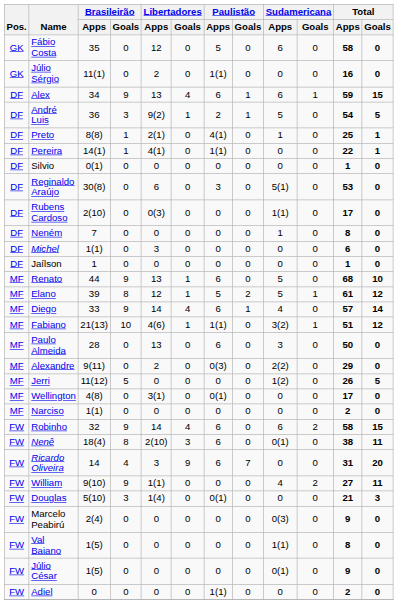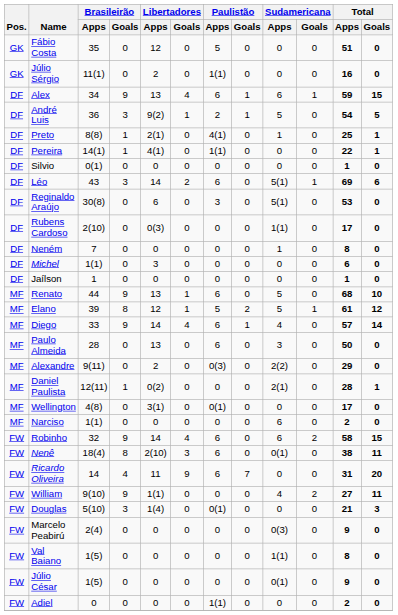 <table class="wikitable" style="text-align:center">
 <tr>
 <th rowspan="2" style="vertical-align:bottom;">Pos.</th>
 <th rowspan="2" style="vertical-align:bottom;">Name</th>
 <th colspan="2" style="width:85px;"><a href='#'>Brasileirão</a></th>
 <th colspan="2" style="width:85px;"><a href='#'>Libertadores</a></th>
 <th colspan="2" style="width:85px;"><a href='#'>Paulistão</a></th>
 <th colspan="2" style="width:85px;"><a href='#'>Sudamericana</a></th>
 <th colspan="2" style="width:85px;">Total</th>
 </tr>
 <tr>
 <th>Apps</th>
 <th>Goals</th>
 <th>Apps</th>
 <th>Goals</th>
 <th>Apps</th>
 <th>Goals</th>
 <th>Apps</th>
 <th>Goals</th>
 <th>Apps</th>
 <th>Goals</th>
 </tr>
 <tr>
 <td align=center><a href='#'>GK</a></td>
 <td align="left"> <a href='#'>Fábio Costa</a></td>
 <td align=center>35</td>
 <td align=center>0</td>
 <td align=center>12</td>
 <td align=center>0</td>
 <td align=center>5</td>
 <td align=center>0</td>
-<td align=center>6</td>
 <td align=center>0</td>
-<td align=center><strong>58</strong></td>
+<td align=center>0</td>
+<td align=center><strong>51</strong></td>
 <td align=center><strong>0</strong></td>
 </tr>
 <tr>
 <td align=center><a href='#'>GK</a></td>
 <td align="left"> <a href='#'>Júlio Sérgio</a></td>
 <td align=center>11(1)</td>
 <td align=center>0</td>
 <td align=center>2</td>
 <td align=center>0</td>
 <td align=center>1(1)</td>
 <td align=center>0</td>
 <td align=center>0</td>
 <td align=center>0</td>
 <td align=center><strong>16</strong></td>
 <td align=center><strong>0</strong></td>
 </tr>
 <tr>
 <td align=center><a href='#'>DF</a></td>
 <td align="left"> <a href='#'>Alex</a></td>
 <td align=center>34</td>
 <td align=center>9</td>
 <td align=center>13</td>
 <td align=center>4</td>
 <td align=center>6</td>
 <td align=center>1</td>
 <td align=center>6</td>
 <td align=center>1</td>
 <td align=center><strong>59</strong></td>
 <td align=center><strong>15</strong></td>
 </tr>
 <tr>
 <td align=center><a href='#'>DF</a></td>
 <td align="left"> <a href='#'>André Luis</a></td>
 <td align=center>36</td>
 <td align=center>3</td>
 <td align=center>9(2)</td>
 <td align=center>1</td>
 <td align=center>2</td>
 <td align=center>1</td>
 <td align=center>5</td>
 <td align=center>0</td>
 <td align=center><strong>54</strong></td>
 <td align=center><strong>5</strong></td>
 </tr>
 <tr>
 <td align=center><a href='#'>DF</a></td>
 <td align="left"> <a href='#'>Preto</a></td>
 <td align=center>8(8)</td>
 <td align=center>1</td>
 <td align=center>2(1)</td>
 <td align=center>0</td>
 <td align=center>4(1)</td>
 <td align=center>0</td>
 <td align=center>1</td>
 <td align=center>0</td>
 <td align=center><strong>25</strong></td>
 <td align=center><strong>1</strong></td>
 </tr>
 <tr>
 <td align=center><a href='#'>DF</a></td>
 <td align="left"> <a href='#'>Pereira</a></td>
 <td align=center>14(1)</td>
 <td align=center>1</td>
 <td align=center>4(1)</td>
 <td align=center>0</td>
 <td align=center>1(1)</td>
 <td align=center>0</td>
 <td align=center>0</td>
 <td align=center>0</td>
 <td align=center><strong>22</strong></td>
 <td align=center><strong>1</strong></td>
 </tr>
 <tr>
 <td align=center><a href='#'>DF</a></td>
 <td align="left"> Silvio</td>
 <td align=center>0(1)</td>
 <td align=center>0</td>
 <td align=center>0</td>
 <td align=center>0</td>
 <td align=center>0</td>
 <td align=center>0</td>
 <td align=center>0</td>
 <td align=center>0</td>
 <td align=center><strong>1</strong></td>
 <td align=center><strong>0</strong></td>
+</tr>
+<tr>
+<td align=center><a href='#'>DF</a></td>
+<td align="left"> <a href='#'>Léo</a></td>
+<td align=center>43</td>
+<td align=center>3</td>
+<td align=center>14</td>
+<td align=center>2</td>
+<td align=center>6</td>
+<td align=center>0</td>
+<td align=center>5(1)</td>
+<td align=center>1</td>
+<td align=center><strong>69</strong></td>
+<td align=center><strong>6</strong></td>
 </tr>
 <tr>
 <td align=center><a href='#'>DF</a></td>
 <td align="left"> <a href='#'>Reginaldo Araújo</a></td>
 <td align=center>30(8)</td>
 <td align=center>0</td>
 <td align=center>6</td>
 <td align=center>0</td>
 <td align=center>3</td>
 <td align=center>0</td>
 <td align=center>5(1)</td>
 <td align=center>0</td>
 <td align=center><strong>53</strong></td>
 <td align=center><strong>0</strong></td>
 </tr>
 <tr>
 <td align=center><a href='#'>DF</a></td>
 <td align="left"> <a href='#'>Rubens Cardoso</a></td>
 <td align=center>2(10)</td>
 <td align=center>0</td>
 <td align=center>0(3)</td>
 <td align=center>0</td>
 <td align=center>0</td>
 <td align=center>0</td>
 <td align=center>1(1)</td>
 <td align=center>0</td>
 <td align=center><strong>17</strong></td>
 <td align=center><strong>0</strong></td>
 </tr>
 <tr>
 <td align=center><a href='#'>DF</a></td>
 <td align="left"> <a href='#'>Neném</a></td>
 <td align=center>7</td>
 <td align=center>0</td>
 <td align=center>0</td>
 <td align=center>0</td>
 <td align=center>0</td>
 <td align=center>0</td>
 <td align=center>1</td>
 <td align=center>0</td>
 <td align=center><strong>8</strong></td>
 <td align=center><strong>0</strong></td>
 </tr>
 <tr>
 <td align=center><a href='#'>DF</a></td>
 <td align="left"> <em><a href='#'>Michel</a></em></td>
 <td align=center>1(1)</td>
 <td align=center>0</td>
 <td align=center>3</td>
 <td align=center>0</td>
 <td align=center>0</td>
 <td align=center>0</td>
 <td align=center>0</td>
 <td align=center>0</td>
 <td align=center><strong>6</strong></td>
 <td align=center><strong>0</strong></td>
 </tr>
 <tr>
 <td align=center><a href='#'>DF</a></td>
 <td align="left"> Jaílson</td>
 <td align=center>1</td>
 <td align=center>0</td>
 <td align=center>0</td>
 <td align=center>0</td>
 <td align=center>0</td>
 <td align=center>0</td>
 <td align=center>0</td>
 <td align=center>0</td>
 <td align=center><strong>1</strong></td>
 <td align=center><strong>0</strong></td>
 </tr>
 <tr>
 <td align=center><a href='#'>MF</a></td>
 <td align="left"> <a href='#'>Renato</a></td>
 <td align=center>44</td>
 <td align=center>9</td>
 <td align=center>13</td>
 <td align=center>1</td>
 <td align=center>6</td>
 <td align=center>0</td>
 <td align=center>5</td>
 <td align=center>0</td>
 <td align=center><strong>68</strong></td>
 <td align=center><strong>10</strong></td>
 </tr>
 <tr>
 <td align=center><a href='#'>MF</a></td>
 <td align="left"> <a href='#'>Elano</a></td>
 <td align=center>39</td>
 <td align=center>8</td>
 <td align=center>12</td>
 <td align=center>1</td>
 <td align=center>5</td>
 <td align=center>2</td>
 <td align=center>5</td>
 <td align=center>1</td>
 <td align=center><strong>61</strong></td>
 <td align=center><strong>12</strong></td>
 </tr>
 <tr>
 <td align=center><a href='#'>MF</a></td>
 <td align="left"> <a href='#'>Diego</a></td>
 <td align=center>33</td>
 <td align=center>9</td>
 <td align=center>14</td>
 <td align=center>4</td>
 <td align=center>6</td>
 <td align=center>1</td>
 <td align=center>4</td>
 <td align=center>0</td>
 <td align=center><strong>57</strong></td>
 <td align=center><strong>14</strong></td>
 </tr>
 <tr>
 <td align=center><a href='#'>MF</a></td>
-<td align="left"> <a href='#'>Fabiano</a></td>
-<td align=center>21(13)</td>
-<td align=center>10</td>
-<td align=center>4(6)</td>
-<td align=center>1</td>
-<td align=center>1(1)</td>
-<td align=center>0</td>
-<td align=center>3(2)</td>
-<td align=center>1</td>
-<td align=center><strong>51</strong></td>
-<td align=center><strong>12</strong></td>
-</tr>
-<tr>
-<td align=center><a href='#'>MF</a></td>
 <td align="left"> <a href='#'>Paulo Almeida</a></td>
 <td align=center>28</td>
 <td align=center>0</td>
 <td align=center>13</td>
 <td align=center>0</td>
 <td align=center>6</td>
 <td align=center>0</td>
 <td align=center>3</td>
 <td align=center>0</td>
 <td align=center><strong>50</strong></td>
 <td align=center><strong>0</strong></td>
 </tr>
 <tr>
 <td align=center><a href='#'>MF</a></td>
 <td align="left"> <a href='#'>Alexandre</a></td>
 <td align=center>9(11)</td>
 <td align=center>0</td>
 <td align=center>2</td>
 <td align=center>0</td>
 <td align=center>0(3)</td>
 <td align=center>0</td>
 <td align=center>2(2)</td>
 <td align=center>0</td>
 <td align=center><strong>29</strong></td>
 <td align=center><strong>0</strong></td>
 </tr>
 <tr>
 <td align=center><a href='#'>MF</a></td>
-<td align="left"> <a href='#'>Jerri</a></td>
-<td align=center>11(12)</td>
-<td align=center>5</td>
+<td align="left"> <a href='#'>Daniel Paulista</a></td>
+<td align=center>12(11)</td>
+<td align=center>1</td>
+<td align=center>0(2)</td>
 <td align=center>0</td>
 <td align=center>0</td>
 <td align=center>0</td>
+<td align=center>2(1)</td>
 <td align=center>0</td>
-<td align=center>1(2)</td>
-<td align=center>0</td>
-<td align=center><strong>26</strong></td>
-<td align=center><strong>5</strong></td>
+<td align=center><strong>28</strong></td>
+<td align=center><strong>1</strong></td>
 </tr>
 <tr>
 <td align=center><a href='#'>MF</a></td>
 <td align="left"> <a href='#'>Wellington</a></td>
 <td align=center>4(8)</td>
 <td align=center>0</td>
 <td align=center>3(1)</td>
 <td align=center>0</td>
 <td align=center>0(1)</td>
 <td align=center>0</td>
 <td align=center>0</td>
 <td align=center>0</td>
 <td align=center><strong>17</strong></td>
 <td align=center><strong>0</strong></td>
 </tr>
 <tr>
 <td align=center><a href='#'>MF</a></td>
 <td align="left"> <a href='#'>Narciso</a></td>
 <td align=center>1(1)</td>
 <td align=center>0</td>
 <td align=center>0</td>
 <td align=center>0</td>
 <td align=center>0</td>
 <td align=center>0</td>
-<td align=center>0</td>
+<td align=center>6</td>
 <td align=center>0</td>
 <td align=center><strong>2</strong></td>
 <td align=center><strong>0</strong></td>
 </tr>
 <tr>
 <td align=center><a href='#'>FW</a></td>
 <td align="left"> <a href='#'>Robinho</a></td>
 <td align=center>32</td>
 <td align=center>9</td>
 <td align=center>14</td>
 <td align=center>4</td>
 <td align=center>6</td>
 <td align=center>0</td>
 <td align=center>6</td>
 <td align=center>2</td>
 <td align=center><strong>58</strong></td>
 <td align=center><strong>15</strong></td>
 </tr>
 <tr>
 <td align=center><a href='#'>FW</a></td>
 <td align="left"> <em><a href='#'>Nenê</a></em></td>
 <td align=center>18(4)</td>
 <td align=center>8</td>
 <td align=center>2(10)</td>
 <td align=center>3</td>
 <td align=center>6</td>
 <td align=center>0</td>
 <td align=center>0(1)</td>
 <td align=center>0</td>
 <td align=center><strong>38</strong></td>
 <td align=center><strong>11</strong></td>
 </tr>
 <tr>
 <td align=center><a href='#'>FW</a></td>
 <td align="left"> <em><a href='#'>Ricardo Oliveira</a></em></td>
 <td align=center>14</td>
 <td align=center>4</td>
-<td align=center>3</td>
+<td align=center>11</td>
 <td align=center>9</td>
 <td align=center>6</td>
 <td align=center>7</td>
 <td align=center>0</td>
 <td align=center>0</td>
 <td align=center><strong>31</strong></td>
 <td align=center><strong>20</strong></td>
 </tr>
 <tr>
 <td align=center><a href='#'>FW</a></td>
 <td align="left"> <a href='#'>William</a></td>
 <td align=center>9(10)</td>
 <td align=center>9</td>
 <td align=center>1(1)</td>
 <td align=center>0</td>
 <td align=center>0</td>
 <td align=center>0</td>
 <td align=center>4</td>
 <td align=center>2</td>
 <td align=center><strong>27</strong></td>
 <td align=center><strong>11</strong></td>
 </tr>
 <tr>
 <td align=center><a href='#'>FW</a></td>
 <td align="left"> <a href='#'>Douglas</a></td>
 <td align=center>5(10)</td>
 <td align=center>3</td>
 <td align=center>1(4)</td>
 <td align=center>0</td>
 <td align=center>0(1)</td>
 <td align=center>0</td>
 <td align=center>0</td>
 <td align=center>0</td>
 <td align=center><strong>21</strong></td>
 <td align=center><strong>3</strong></td>
 </tr>
 <tr>
 <td align=center><a href='#'>FW</a></td>
 <td align="left"> Marcelo Peabirú</td>
 <td align=center>2(4)</td>
 <td align=center>0</td>
 <td align=center>0</td>
 <td align=center>0</td>
 <td align=center>0</td>
 <td align=center>0</td>
 <td align=center>0(3)</td>
 <td align=center>0</td>
 <td align=center><strong>9</strong></td>
 <td align=center><strong>0</strong></td>
 </tr>
 <tr>
 <td align=center><a href='#'>FW</a></td>
 <td align="left"> <a href='#'>Val Baiano</a></td>
 <td align=center>1(5)</td>
 <td align=center>0</td>
 <td align=center>0</td>
 <td align=center>0</td>
 <td align=center>0</td>
 <td align=center>0</td>
 <td align=center>1(1)</td>
 <td align=center>0</td>
 <td align=center><strong>8</strong></td>
 <td align=center><strong>0</strong></td>
 </tr>
 <tr>
 <td align=center><a href='#'>FW</a></td>
 <td align="left"> <a href='#'>Júlio César</a></td>
 <td align=center>1(5)</td>
 <td align=center>0</td>
 <td align=center>0</td>
 <td align=center>0</td>
 <td align=center>0</td>
 <td align=center>0</td>
 <td align=center>0(1)</td>
 <td align=center>0</td>
 <td align=center><strong>9</strong></td>
 <td align=center><strong>0</strong></td>
 </tr>
 <tr>
 <td align=center><a href='#'>FW</a></td>
 <td align="left"> <a href='#'>Adiel</a></td>
 <td align=center>0</td>
 <td align=center>0</td>
 <td align=center>0</td>
 <td align=center>0</td>
 <td align=center>1(1)</td>
 <td align=center>0</td>
 <td align=center>0</td>
 <td align=center>0</td>
 <td align=center><strong>2</strong></td>
 <td align=center><strong>0</strong></td>
 </tr>
 <tr>
 </tr>
 </table>
